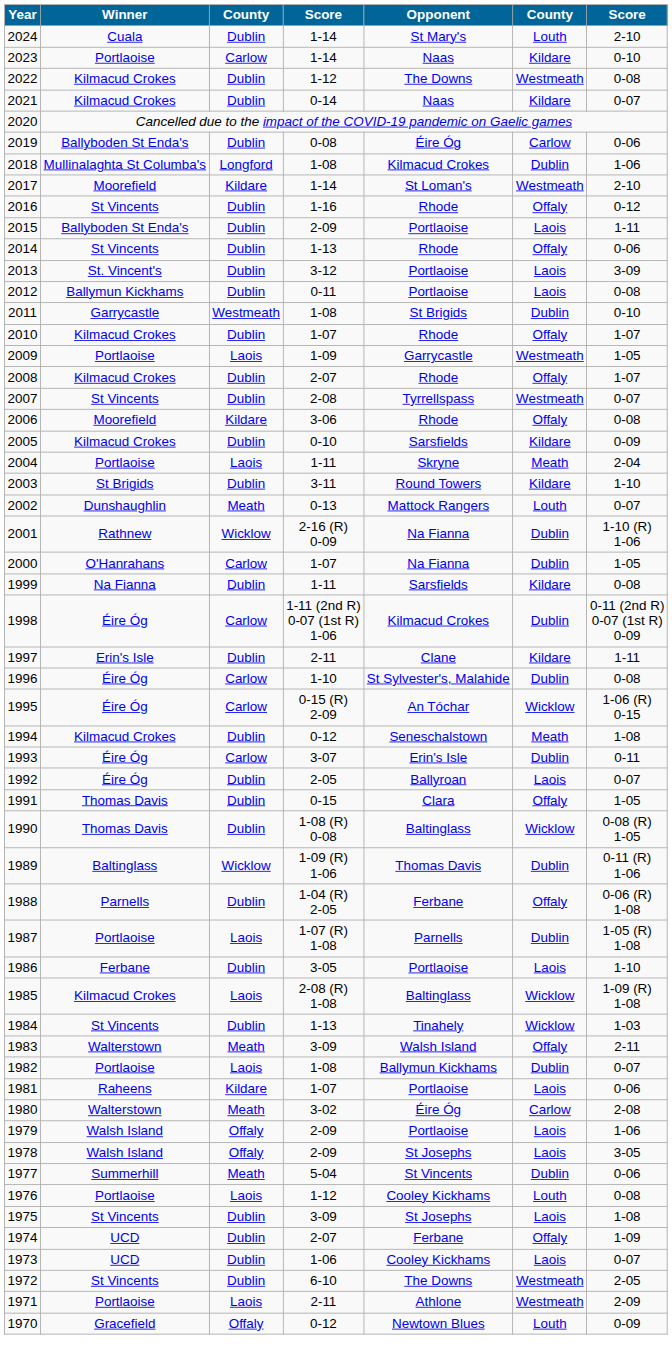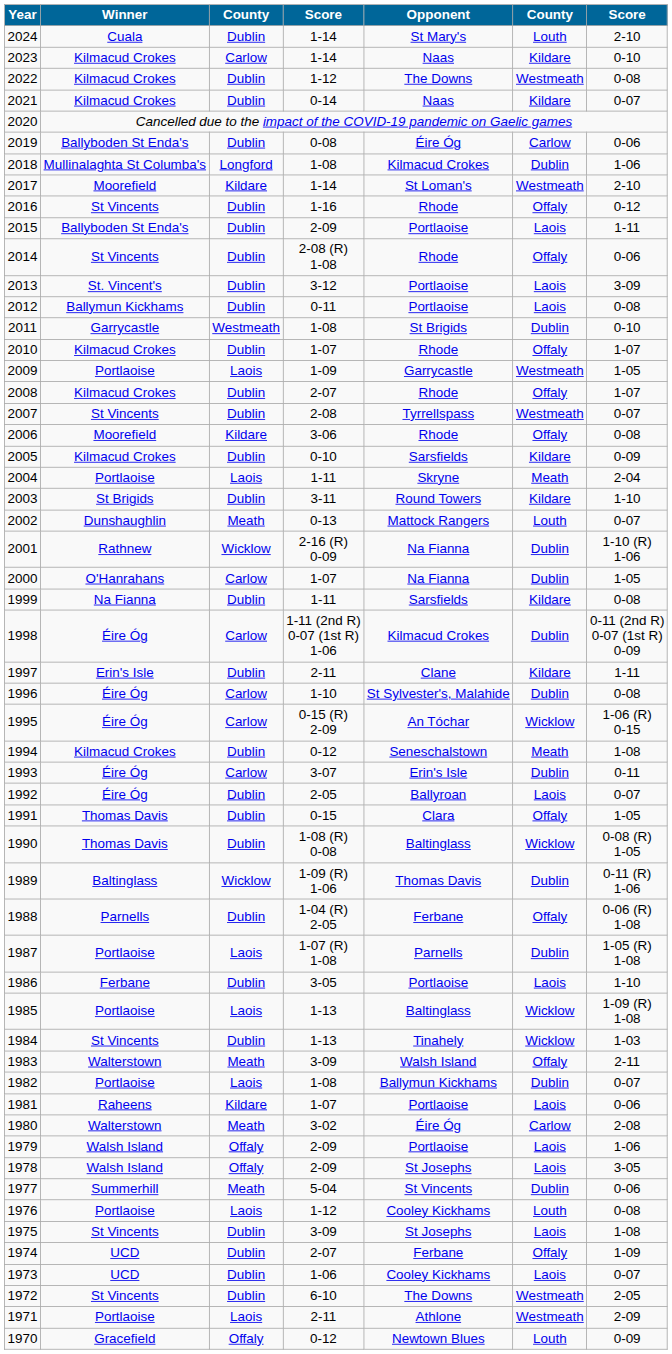 <table class="wikitable" style="text-align:center;">
 <tr>
 <th style="background:#069; color:white;">Year</th>
 <th style="background:#069; color:white;">Winner</th>
 <th style="background:#069; color:white;">County</th>
 <th style="background:#069; color:white;">Score</th>
 <th style="background:#069; color:white;">Opponent</th>
 <th style="background:#069; color:white;">County</th>
 <th style="background:#069; color:white;">Score</th>
 </tr>
 <tr>
 <td>2024</td>
 <td><a href='#'>Cuala</a></td>
 <td><a href='#'>Dublin</a></td>
 <td>1-14</td>
 <td><a href='#'>St Mary's</a></td>
 <td><a href='#'>Louth</a></td>
 <td>2-10</td>
 </tr>
 <tr>
 <td>2023</td>
-<td><a href='#'>Portlaoise</a></td>
+<td><a href='#'>Kilmacud Crokes</a></td>
 <td><a href='#'>Carlow</a></td>
 <td>1-14</td>
 <td><a href='#'>Naas</a></td>
 <td><a href='#'>Kildare</a></td>
 <td>0-10</td>
 </tr>
 <tr>
 <td>2022</td>
 <td><a href='#'>Kilmacud Crokes</a></td>
 <td><a href='#'>Dublin</a></td>
 <td>1-12</td>
 <td><a href='#'> The Downs</a></td>
 <td><a href='#'>Westmeath</a></td>
 <td>0-08</td>
 </tr>
 <tr>
 <td>2021</td>
 <td><a href='#'>Kilmacud Crokes</a></td>
 <td><a href='#'>Dublin</a></td>
 <td>0-14</td>
 <td><a href='#'>Naas</a></td>
 <td><a href='#'>Kildare</a></td>
 <td>0-07</td>
 </tr>
 <tr>
 <td>2020</td>
 <td colspan="6" style="text-align:center;"><em>Cancelled due to the <a href='#'>impact of the COVID-19 pandemic on Gaelic games</a></em></td>
 </tr>
 <tr>
 <td>2019</td>
 <td><a href='#'>Ballyboden St Enda's</a></td>
 <td><a href='#'>Dublin</a></td>
 <td>0-08</td>
 <td><a href='#'>Éire Óg</a></td>
 <td><a href='#'>Carlow</a></td>
 <td>0-06</td>
 </tr>
 <tr>
 <td>2018</td>
 <td><a href='#'>Mullinalaghta St Columba's</a></td>
 <td><a href='#'>Longford</a></td>
 <td>1-08</td>
 <td><a href='#'>Kilmacud Crokes</a></td>
 <td><a href='#'>Dublin</a></td>
 <td>1-06</td>
 </tr>
 <tr>
 <td>2017</td>
 <td><a href='#'>Moorefield</a></td>
 <td><a href='#'>Kildare</a></td>
 <td>1-14</td>
 <td><a href='#'>St Loman's</a></td>
 <td><a href='#'>Westmeath</a></td>
 <td>2-10</td>
 </tr>
 <tr>
 <td>2016</td>
 <td><a href='#'>St Vincents</a></td>
 <td><a href='#'>Dublin</a></td>
 <td>1-16</td>
 <td><a href='#'>Rhode</a></td>
 <td><a href='#'>Offaly</a></td>
 <td>0-12</td>
 </tr>
 <tr>
 <td>2015</td>
 <td><a href='#'>Ballyboden St Enda's</a></td>
 <td><a href='#'>Dublin</a></td>
 <td>2-09</td>
 <td><a href='#'>Portlaoise</a></td>
 <td><a href='#'>Laois</a></td>
 <td>1-11</td>
 </tr>
 <tr>
 <td>2014</td>
 <td><a href='#'>St Vincents</a></td>
 <td><a href='#'>Dublin</a></td>
-<td>1-13</td>
+<td>2-08 (R)<br>1-08</td>
 <td><a href='#'>Rhode</a></td>
 <td><a href='#'>Offaly</a></td>
 <td>0-06</td>
 </tr>
 <tr>
 <td>2013</td>
 <td><a href='#'>St. Vincent's</a></td>
 <td><a href='#'>Dublin</a></td>
 <td>3-12</td>
 <td><a href='#'>Portlaoise</a></td>
 <td><a href='#'>Laois</a></td>
 <td>3-09</td>
 </tr>
 <tr>
 <td>2012</td>
 <td><a href='#'>Ballymun Kickhams</a></td>
 <td><a href='#'>Dublin</a></td>
 <td>0-11</td>
 <td><a href='#'>Portlaoise</a></td>
 <td><a href='#'>Laois</a></td>
 <td>0-08</td>
 </tr>
 <tr>
 <td>2011</td>
 <td><a href='#'>Garrycastle</a></td>
 <td><a href='#'>Westmeath</a></td>
 <td>1-08</td>
 <td><a href='#'>St Brigids</a></td>
 <td><a href='#'>Dublin</a></td>
 <td>0-10</td>
 </tr>
 <tr>
 <td>2010</td>
 <td><a href='#'>Kilmacud Crokes</a></td>
 <td><a href='#'>Dublin</a></td>
 <td>1-07</td>
 <td><a href='#'>Rhode</a></td>
 <td><a href='#'>Offaly</a></td>
 <td>1-07</td>
 </tr>
 <tr>
 <td>2009</td>
 <td><a href='#'>Portlaoise</a></td>
 <td><a href='#'>Laois</a></td>
 <td>1-09</td>
 <td><a href='#'>Garrycastle</a></td>
 <td><a href='#'>Westmeath</a></td>
 <td>1-05</td>
 </tr>
 <tr>
 <td>2008</td>
 <td><a href='#'>Kilmacud Crokes</a></td>
 <td><a href='#'>Dublin</a></td>
 <td>2-07</td>
 <td><a href='#'>Rhode</a></td>
 <td><a href='#'>Offaly</a></td>
 <td>1-07</td>
 </tr>
 <tr>
 <td>2007</td>
 <td><a href='#'>St Vincents</a></td>
 <td><a href='#'>Dublin</a></td>
 <td>2-08</td>
 <td><a href='#'>Tyrrellspass</a></td>
 <td><a href='#'>Westmeath</a></td>
 <td>0-07</td>
 </tr>
 <tr>
 <td>2006</td>
 <td><a href='#'>Moorefield</a></td>
 <td><a href='#'>Kildare</a></td>
 <td>3-06</td>
 <td><a href='#'>Rhode</a></td>
 <td><a href='#'>Offaly</a></td>
 <td>0-08</td>
 </tr>
 <tr>
 <td>2005</td>
 <td><a href='#'>Kilmacud Crokes</a></td>
 <td><a href='#'>Dublin</a></td>
 <td>0-10</td>
 <td><a href='#'>Sarsfields</a></td>
 <td><a href='#'>Kildare</a></td>
 <td>0-09</td>
 </tr>
 <tr>
 <td>2004</td>
 <td><a href='#'>Portlaoise</a></td>
 <td><a href='#'>Laois</a></td>
 <td>1-11</td>
 <td><a href='#'>Skryne</a></td>
 <td><a href='#'>Meath</a></td>
 <td>2-04</td>
 </tr>
 <tr>
 <td>2003</td>
 <td><a href='#'>St Brigids</a></td>
 <td><a href='#'>Dublin</a></td>
 <td>3-11</td>
 <td><a href='#'>Round Towers</a></td>
 <td><a href='#'>Kildare</a></td>
 <td>1-10</td>
 </tr>
 <tr>
 <td>2002</td>
 <td><a href='#'>Dunshaughlin</a></td>
 <td><a href='#'>Meath</a></td>
 <td>0-13</td>
 <td><a href='#'>Mattock Rangers</a></td>
 <td><a href='#'>Louth</a></td>
 <td>0-07</td>
 </tr>
 <tr>
 <td>2001</td>
 <td><a href='#'>Rathnew</a></td>
 <td><a href='#'>Wicklow</a></td>
 <td>2-16 (R) <br>0-09</td>
 <td><a href='#'>Na Fianna</a></td>
 <td><a href='#'>Dublin</a></td>
 <td>1-10 (R) <br>1-06</td>
 </tr>
 <tr>
 <td>2000</td>
 <td><a href='#'>O'Hanrahans</a></td>
 <td><a href='#'>Carlow</a></td>
 <td>1-07</td>
 <td><a href='#'>Na Fianna</a></td>
 <td><a href='#'>Dublin</a></td>
 <td>1-05</td>
 </tr>
 <tr>
 <td>1999</td>
 <td><a href='#'>Na Fianna</a></td>
 <td><a href='#'>Dublin</a></td>
 <td>1-11</td>
 <td><a href='#'>Sarsfields</a></td>
 <td><a href='#'>Kildare</a></td>
 <td>0-08</td>
 </tr>
 <tr>
 <td>1998</td>
 <td><a href='#'>Éire Óg</a></td>
 <td><a href='#'>Carlow</a></td>
 <td>1-11 (2nd R) <br>0-07 (1st R)<br>1-06</td>
 <td><a href='#'>Kilmacud Crokes</a></td>
 <td><a href='#'>Dublin</a></td>
 <td>0-11 (2nd R) <br>0-07 (1st R)<br>0-09</td>
 </tr>
 <tr>
 <td>1997</td>
 <td><a href='#'>Erin's Isle</a></td>
 <td><a href='#'>Dublin</a></td>
 <td>2-11</td>
 <td><a href='#'>Clane</a></td>
 <td><a href='#'>Kildare</a></td>
 <td>1-11</td>
 </tr>
 <tr>
 <td>1996</td>
 <td><a href='#'>Éire Óg</a></td>
 <td><a href='#'>Carlow</a></td>
 <td>1-10</td>
 <td><a href='#'>St Sylvester's, Malahide</a></td>
 <td><a href='#'>Dublin</a></td>
 <td>0-08</td>
 </tr>
 <tr>
 <td>1995</td>
 <td><a href='#'>Éire Óg</a></td>
 <td><a href='#'>Carlow</a></td>
 <td>0-15 (R)<br>2-09</td>
 <td><a href='#'>An Tóchar</a></td>
 <td><a href='#'>Wicklow</a></td>
 <td>1-06 (R)<br>0-15</td>
 </tr>
 <tr>
 <td>1994</td>
 <td><a href='#'>Kilmacud Crokes</a></td>
 <td><a href='#'>Dublin</a></td>
 <td>0-12</td>
 <td><a href='#'>Seneschalstown</a></td>
 <td><a href='#'>Meath</a></td>
 <td>1-08</td>
 </tr>
 <tr>
 <td>1993</td>
 <td><a href='#'>Éire Óg</a></td>
 <td><a href='#'>Carlow</a></td>
 <td>3-07</td>
 <td><a href='#'>Erin's Isle</a></td>
 <td><a href='#'>Dublin</a></td>
 <td>0-11</td>
 </tr>
 <tr>
 <td>1992</td>
 <td><a href='#'>Éire Óg</a></td>
 <td><a href='#'>Dublin</a></td>
 <td>2-05</td>
 <td><a href='#'>Ballyroan</a></td>
 <td><a href='#'>Laois</a></td>
 <td>0-07</td>
 </tr>
 <tr>
 <td>1991</td>
 <td><a href='#'>Thomas Davis</a></td>
 <td><a href='#'>Dublin</a></td>
 <td>0-15</td>
 <td><a href='#'>Clara</a></td>
 <td><a href='#'>Offaly</a></td>
 <td>1-05</td>
 </tr>
 <tr>
 <td>1990</td>
 <td><a href='#'>Thomas Davis</a></td>
 <td><a href='#'>Dublin</a></td>
 <td>1-08 (R)<br>0-08</td>
 <td><a href='#'>Baltinglass</a></td>
 <td><a href='#'>Wicklow</a></td>
 <td>0-08 (R)<br> 1-05</td>
 </tr>
 <tr>
 <td>1989</td>
 <td><a href='#'>Baltinglass</a></td>
 <td><a href='#'>Wicklow</a></td>
 <td>1-09 (R)<br>1-06</td>
 <td><a href='#'>Thomas Davis</a></td>
 <td><a href='#'>Dublin</a></td>
 <td>0-11 (R)<br>1-06</td>
 </tr>
 <tr>
 <td>1988</td>
 <td><a href='#'>Parnells</a></td>
 <td><a href='#'>Dublin</a></td>
 <td>1-04 (R)<br>2-05</td>
 <td><a href='#'>Ferbane</a></td>
 <td><a href='#'>Offaly</a></td>
 <td>0-06 (R)<br>1-08</td>
 </tr>
 <tr>
 <td>1987</td>
 <td><a href='#'>Portlaoise</a></td>
 <td><a href='#'>Laois</a></td>
 <td>1-07 (R)<br>1-08</td>
 <td><a href='#'>Parnells</a></td>
 <td><a href='#'>Dublin</a></td>
 <td>1-05 (R)<br>1-08</td>
 </tr>
 <tr>
 <td>1986</td>
 <td><a href='#'>Ferbane</a></td>
 <td><a href='#'>Dublin</a></td>
 <td>3-05</td>
 <td><a href='#'>Portlaoise</a></td>
 <td><a href='#'>Laois</a></td>
 <td>1-10</td>
 </tr>
 <tr>
 <td>1985</td>
-<td><a href='#'>Kilmacud Crokes</a></td>
+<td><a href='#'>Portlaoise</a></td>
 <td><a href='#'>Laois</a></td>
-<td>2-08 (R)<br>1-08</td>
+<td>1-13</td>
 <td><a href='#'>Baltinglass</a></td>
 <td><a href='#'>Wicklow</a></td>
 <td>1-09 (R)<br>1-08</td>
 </tr>
 <tr>
 <td>1984</td>
 <td><a href='#'>St Vincents</a></td>
 <td><a href='#'>Dublin</a></td>
 <td>1-13</td>
 <td><a href='#'>Tinahely</a></td>
 <td><a href='#'>Wicklow</a></td>
 <td>1-03</td>
 </tr>
 <tr>
 <td>1983</td>
 <td><a href='#'>Walterstown</a></td>
 <td><a href='#'>Meath</a></td>
 <td>3-09</td>
 <td><a href='#'>Walsh Island</a></td>
 <td><a href='#'>Offaly</a></td>
 <td>2-11</td>
 </tr>
 <tr>
 <td>1982</td>
 <td><a href='#'>Portlaoise</a></td>
 <td><a href='#'>Laois</a></td>
 <td>1-08</td>
 <td><a href='#'>Ballymun Kickhams</a></td>
 <td><a href='#'>Dublin</a></td>
 <td>0-07</td>
 </tr>
 <tr>
 <td>1981</td>
 <td><a href='#'>Raheens</a></td>
 <td><a href='#'>Kildare</a></td>
 <td>1-07</td>
 <td><a href='#'>Portlaoise</a></td>
 <td><a href='#'>Laois</a></td>
 <td>0-06</td>
 </tr>
 <tr>
 <td>1980</td>
 <td><a href='#'>Walterstown</a></td>
 <td><a href='#'>Meath</a></td>
 <td>3-02</td>
 <td><a href='#'>Éire Óg</a></td>
 <td><a href='#'>Carlow</a></td>
 <td>2-08</td>
 </tr>
 <tr>
 <td>1979</td>
 <td><a href='#'>Walsh Island</a></td>
 <td><a href='#'>Offaly</a></td>
 <td>2-09</td>
 <td><a href='#'>Portlaoise</a></td>
 <td><a href='#'>Laois</a></td>
 <td>1-06</td>
 </tr>
 <tr>
 <td>1978</td>
 <td><a href='#'>Walsh Island</a></td>
 <td><a href='#'>Offaly</a></td>
 <td>2-09</td>
 <td><a href='#'>St Josephs</a></td>
 <td><a href='#'>Laois</a></td>
 <td>3-05</td>
 </tr>
 <tr>
 <td>1977</td>
 <td><a href='#'>Summerhill</a></td>
 <td><a href='#'>Meath</a></td>
 <td>5-04</td>
 <td><a href='#'>St Vincents</a></td>
 <td><a href='#'>Dublin</a></td>
 <td>0-06</td>
 </tr>
 <tr>
 <td>1976</td>
 <td><a href='#'>Portlaoise</a></td>
 <td><a href='#'>Laois</a></td>
 <td>1-12</td>
 <td><a href='#'>Cooley Kickhams</a></td>
 <td><a href='#'>Louth</a></td>
 <td>0-08</td>
 </tr>
 <tr>
 <td>1975</td>
 <td><a href='#'>St Vincents</a></td>
 <td><a href='#'>Dublin</a></td>
 <td>3-09</td>
 <td><a href='#'>St Josephs</a></td>
 <td><a href='#'>Laois</a></td>
 <td>1-08</td>
 </tr>
 <tr>
 <td>1974</td>
 <td><a href='#'>UCD</a></td>
 <td><a href='#'>Dublin</a></td>
 <td>2-07</td>
 <td><a href='#'>Ferbane</a></td>
 <td><a href='#'>Offaly</a></td>
 <td>1-09</td>
 </tr>
 <tr>
 <td>1973</td>
 <td><a href='#'>UCD</a></td>
 <td><a href='#'>Dublin</a></td>
 <td>1-06</td>
 <td><a href='#'>Cooley Kickhams</a></td>
 <td><a href='#'>Laois</a></td>
 <td>0-07</td>
 </tr>
 <tr>
 <td>1972</td>
 <td><a href='#'>St Vincents</a></td>
 <td><a href='#'>Dublin</a></td>
 <td>6-10</td>
 <td><a href='#'>The Downs</a></td>
 <td><a href='#'>Westmeath</a></td>
 <td>2-05</td>
 </tr>
 <tr>
 <td>1971</td>
 <td><a href='#'>Portlaoise</a></td>
 <td><a href='#'>Laois</a></td>
 <td>2-11</td>
 <td><a href='#'>Athlone</a></td>
 <td><a href='#'>Westmeath</a></td>
 <td>2-09</td>
 </tr>
 <tr>
 <td>1970</td>
 <td><a href='#'>Gracefield</a></td>
 <td><a href='#'>Offaly</a></td>
 <td>0-12</td>
 <td><a href='#'>Newtown Blues</a></td>
 <td><a href='#'>Louth</a></td>
 <td>0-09</td>
 </tr>
 </table>
